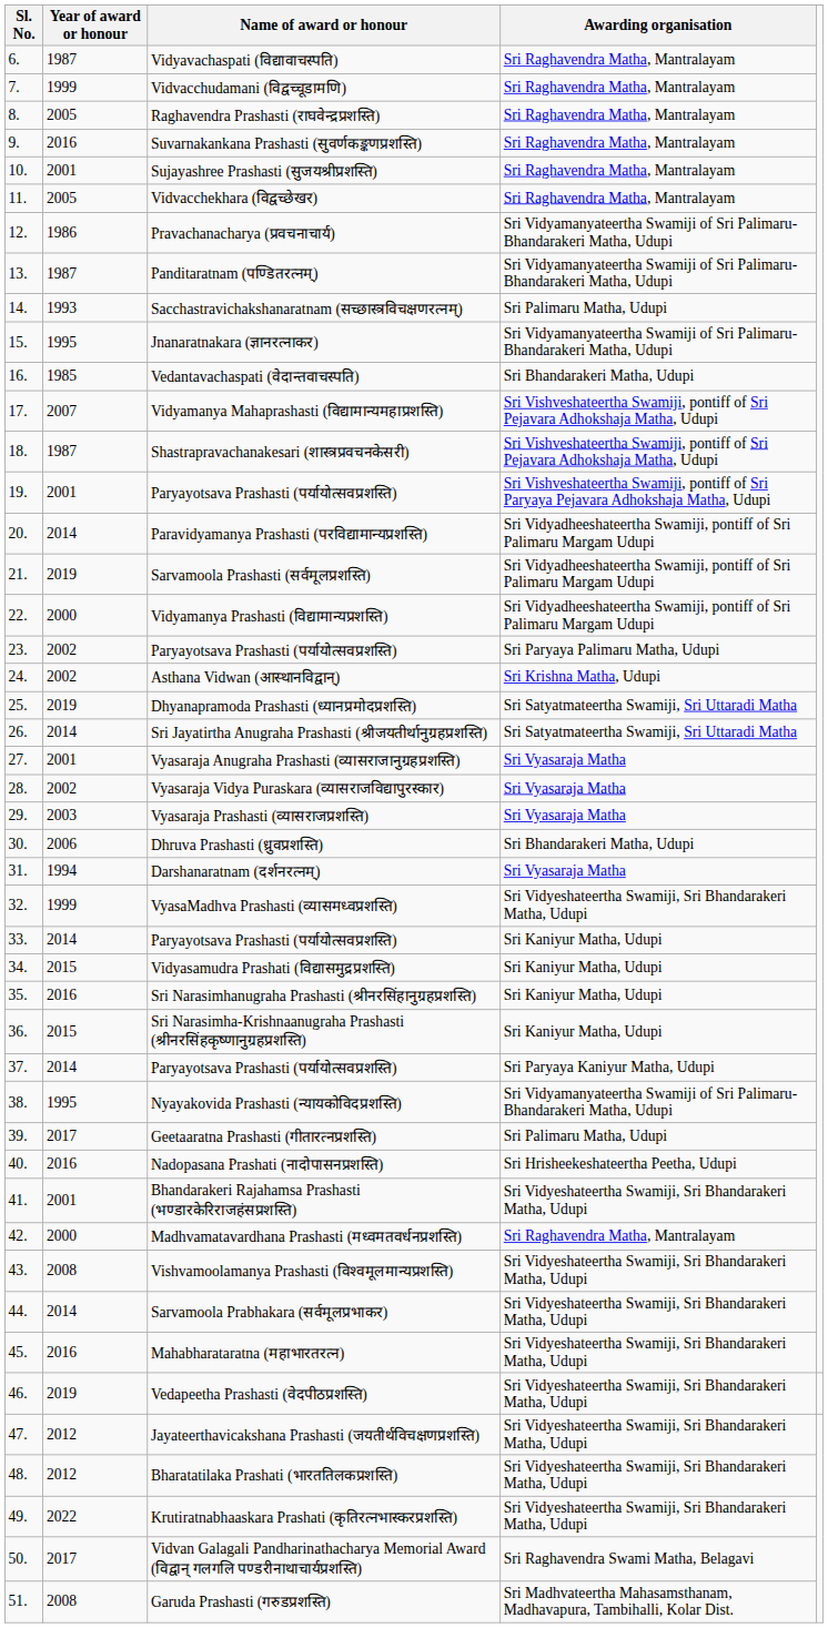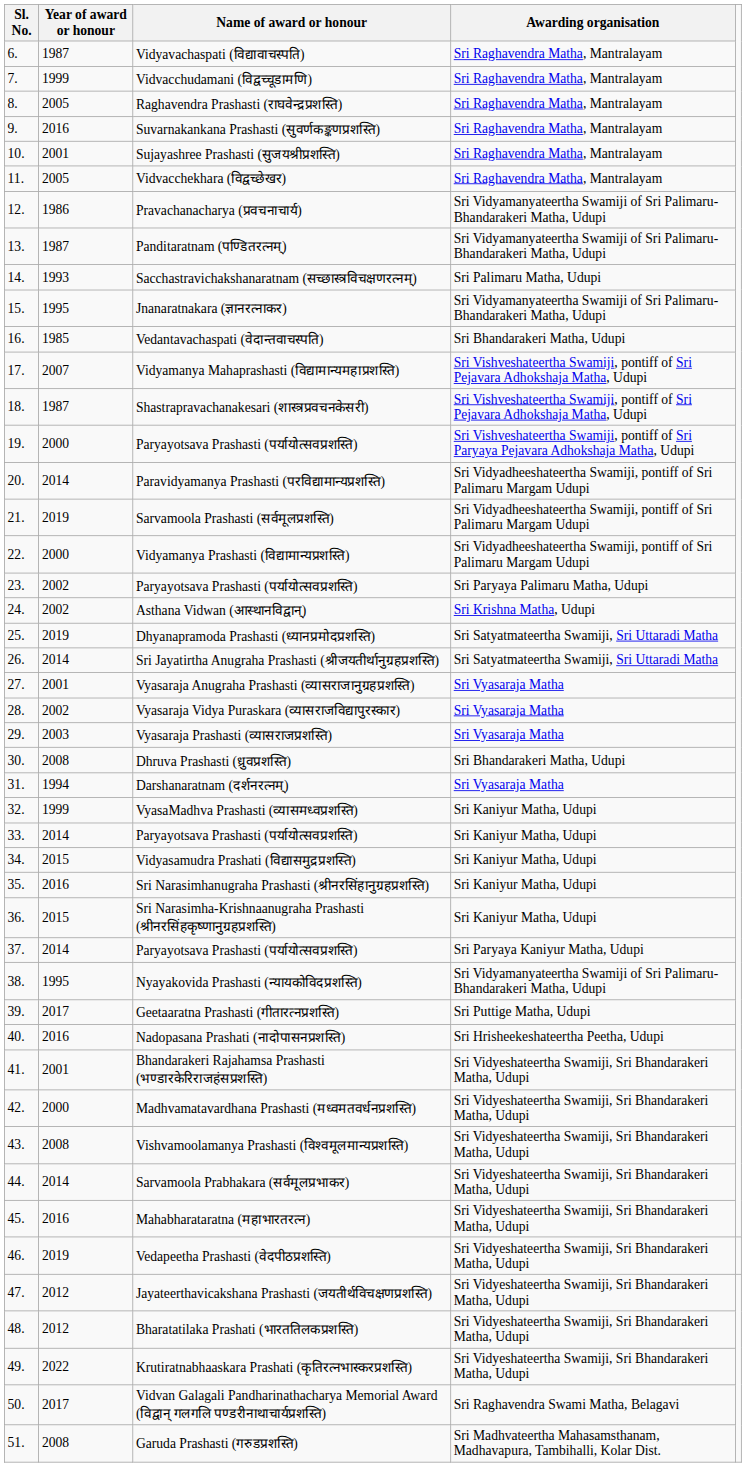 <table class="wikitable sortable">
 <tr>
 <th>Sl. No.</th>
 <th>Year of award or honour</th>
 <th>Name of award or honour</th>
 <th>Awarding organisation</th>
 </tr>
 <tr>
 <td>6.</td>
 <td>1987</td>
 <td>Vidyavachaspati (विद्यावाचस्पति)</td>
 <td><a href='#'>Sri Raghavendra Matha</a>, Mantralayam</td>
 </tr>
 <tr>
 <td>7.</td>
 <td>1999</td>
 <td>Vidvacchudamani (विद्वच्चूडामणि)</td>
 <td><a href='#'>Sri Raghavendra Matha</a>, Mantralayam</td>
 </tr>
 <tr>
 <td>8.</td>
 <td>2005</td>
 <td>Raghavendra Prashasti (राघवेन्द्रप्रशस्ति)</td>
 <td><a href='#'>Sri Raghavendra Matha</a>, Mantralayam</td>
 </tr>
 <tr>
 <td>9.</td>
 <td>2016</td>
 <td>Suvarnakankana Prashasti (सुवर्णकङ्कणप्रशस्ति)</td>
 <td><a href='#'>Sri Raghavendra Matha</a>, Mantralayam</td>
 </tr>
 <tr>
 <td>10.</td>
 <td>2001</td>
 <td>Sujayashree Prashasti (सुजयश्रीप्रशस्ति)</td>
 <td><a href='#'>Sri Raghavendra Matha</a>, Mantralayam</td>
 </tr>
 <tr>
 <td>11.</td>
 <td>2005</td>
 <td>Vidvacchekhara (विद्वच्छेखर)</td>
 <td><a href='#'>Sri Raghavendra Matha</a>, Mantralayam</td>
 </tr>
 <tr>
 <td>12.</td>
 <td>1986</td>
 <td>Pravachanacharya (प्रवचनाचार्य)</td>
 <td>Sri Vidyamanyateertha Swamiji of Sri Palimaru-Bhandarakeri Matha, Udupi</td>
 </tr>
 <tr>
 <td>13.</td>
 <td>1987</td>
 <td>Panditaratnam (पण्डितरत्नम्)</td>
 <td>Sri Vidyamanyateertha Swamiji of Sri Palimaru-Bhandarakeri Matha, Udupi</td>
 </tr>
 <tr>
 <td>14.</td>
 <td>1993</td>
 <td>Sacchastravichakshanaratnam (सच्छास्त्रविचक्षणरत्नम्)</td>
 <td>Sri Palimaru Matha, Udupi</td>
 </tr>
 <tr>
 <td>15.</td>
 <td>1995</td>
 <td>Jnanaratnakara (ज्ञानरत्नाकर)</td>
 <td>Sri Vidyamanyateertha Swamiji of Sri Palimaru-Bhandarakeri Matha, Udupi</td>
 </tr>
 <tr>
 <td>16.</td>
 <td>1985</td>
 <td>Vedantavachaspati (वेदान्तवाचस्पति)</td>
 <td>Sri Bhandarakeri Matha, Udupi</td>
 </tr>
 <tr>
 <td>17.</td>
 <td>2007</td>
 <td>Vidyamanya Mahaprashasti (विद्यामान्यमहाप्रशस्ति)</td>
 <td><a href='#'>Sri Vishveshateertha Swamiji</a>, pontiff of <a href='#'>Sri Pejavara Adhokshaja Matha</a>, Udupi</td>
 </tr>
 <tr>
 <td>18.</td>
 <td>1987</td>
 <td>Shastrapravachanakesari (शास्त्रप्रवचनकेसरी)</td>
 <td><a href='#'>Sri Vishveshateertha Swamiji</a>, pontiff of <a href='#'>Sri Pejavara Adhokshaja Matha</a>, Udupi</td>
 </tr>
 <tr>
 <td>19.</td>
-<td>2001</td>
+<td>2000</td>
 <td>Paryayotsava Prashasti (पर्यायोत्सवप्रशस्ति)</td>
 <td><a href='#'>Sri Vishveshateertha Swamiji</a>, pontiff of <a href='#'>Sri Paryaya Pejavara Adhokshaja Matha</a>, Udupi</td>
 </tr>
 <tr>
 <td>20.</td>
 <td>2014</td>
 <td>Paravidyamanya Prashasti (परविद्यामान्यप्रशस्ति)</td>
 <td>Sri Vidyadheeshateertha Swamiji, pontiff of Sri Palimaru Margam Udupi</td>
 </tr>
 <tr>
 <td>21.</td>
 <td>2019</td>
 <td>Sarvamoola Prashasti (सर्वमूलप्रशस्ति)</td>
 <td>Sri Vidyadheeshateertha Swamiji, pontiff of Sri Palimaru Margam Udupi</td>
 </tr>
 <tr>
 <td>22.</td>
 <td>2000</td>
 <td>Vidyamanya Prashasti (विद्यामान्यप्रशस्ति)</td>
 <td>Sri Vidyadheeshateertha Swamiji, pontiff of Sri Palimaru Margam Udupi</td>
 </tr>
 <tr>
 <td>23.</td>
 <td>2002</td>
 <td>Paryayotsava Prashasti (पर्यायोत्सवप्रशस्ति)</td>
 <td>Sri Paryaya Palimaru Matha, Udupi</td>
 </tr>
 <tr>
 <td>24.</td>
 <td>2002</td>
 <td>Asthana Vidwan (आस्थानविद्वान्)</td>
 <td><a href='#'>Sri Krishna Matha</a>, Udupi</td>
 </tr>
 <tr>
 <td>25.</td>
 <td>2019</td>
 <td>Dhyanapramoda Prashasti (ध्यानप्रमोदप्रशस्ति)</td>
 <td>Sri Satyatmateertha Swamiji, <a href='#'>Sri Uttaradi Matha</a></td>
 </tr>
 <tr>
 <td>26.</td>
 <td>2014</td>
 <td>Sri Jayatirtha Anugraha Prashasti (श्रीजयतीर्थानुग्रहप्रशस्ति)</td>
 <td>Sri Satyatmateertha Swamiji, <a href='#'>Sri Uttaradi Matha</a></td>
 </tr>
 <tr>
 <td>27.</td>
 <td>2001</td>
 <td>Vyasaraja Anugraha Prashasti (व्यासराजानुग्रहप्रशस्ति)</td>
 <td><a href='#'>Sri Vyasaraja Matha</a></td>
 </tr>
 <tr>
 <td>28.</td>
 <td>2002</td>
 <td>Vyasaraja Vidya Puraskara (व्यासराजविद्यापुरस्कार)</td>
 <td><a href='#'>Sri Vyasaraja Matha</a></td>
 </tr>
 <tr>
 <td>29.</td>
 <td>2003</td>
 <td>Vyasaraja Prashasti (व्यासराजप्रशस्ति)</td>
 <td><a href='#'>Sri Vyasaraja Matha</a></td>
 </tr>
 <tr>
 <td>30.</td>
-<td>2006</td>
+<td>2008</td>
 <td>Dhruva Prashasti (ध्रुवप्रशस्ति)</td>
 <td>Sri Bhandarakeri Matha, Udupi</td>
 </tr>
 <tr>
 <td>31.</td>
 <td>1994</td>
 <td>Darshanaratnam (दर्शनरत्नम्)</td>
 <td><a href='#'>Sri Vyasaraja Matha</a></td>
 </tr>
 <tr>
 <td>32.</td>
 <td>1999</td>
 <td>VyasaMadhva Prashasti (व्यासमध्वप्रशस्ति)</td>
-<td>Sri Vidyeshateertha Swamiji, Sri Bhandarakeri Matha, Udupi</td>
+<td>Sri Kaniyur Matha, Udupi</td>
 </tr>
 <tr>
 <td>33.</td>
 <td>2014</td>
 <td>Paryayotsava Prashasti (पर्यायोत्सवप्रशस्ति)</td>
 <td>Sri Kaniyur Matha, Udupi</td>
 </tr>
 <tr>
 <td>34.</td>
 <td>2015</td>
 <td>Vidyasamudra Prashati (विद्यासमुद्रप्रशस्ति)</td>
 <td>Sri Kaniyur Matha, Udupi</td>
 </tr>
 <tr>
 <td>35.</td>
 <td>2016</td>
 <td>Sri Narasimhanugraha Prashasti (श्रीनरसिंहानुग्रहप्रशस्ति)</td>
 <td>Sri Kaniyur Matha, Udupi</td>
 </tr>
 <tr>
 <td>36.</td>
 <td>2015</td>
 <td>Sri Narasimha-Krishnaanugraha Prashasti (श्रीनरसिंहकृष्णानुग्रहप्रशस्ति)</td>
 <td>Sri Kaniyur Matha, Udupi</td>
 </tr>
 <tr>
 <td>37.</td>
 <td>2014</td>
 <td>Paryayotsava Prashasti (पर्यायोत्सवप्रशस्ति)</td>
 <td>Sri Paryaya Kaniyur Matha, Udupi</td>
 </tr>
 <tr>
 <td>38.</td>
 <td>1995</td>
 <td>Nyayakovida Prashasti (न्यायकोविदप्रशस्ति)</td>
 <td>Sri Vidyamanyateertha Swamiji of Sri Palimaru-Bhandarakeri Matha, Udupi</td>
 </tr>
 <tr>
 <td>39.</td>
 <td>2017</td>
 <td>Geetaaratna Prashasti (गीतारत्नप्रशस्ति)</td>
-<td>Sri Palimaru Matha, Udupi</td>
+<td>Sri Puttige Matha, Udupi</td>
 </tr>
 <tr>
 <td>40.</td>
 <td>2016</td>
 <td>Nadopasana Prashati (नादोपासनप्रशस्ति)</td>
 <td>Sri Hrisheekeshateertha Peetha, Udupi</td>
 </tr>
 <tr>
 <td>41.</td>
 <td>2001</td>
 <td>Bhandarakeri Rajahamsa Prashasti (भण्डारकेरिराजहंसप्रशस्ति)</td>
 <td>Sri Vidyeshateertha Swamiji, Sri Bhandarakeri Matha, Udupi</td>
 </tr>
 <tr>
 <td>42.</td>
 <td>2000</td>
 <td>Madhvamatavardhana Prashasti (मध्वमतवर्धनप्रशस्ति)</td>
-<td><a href='#'>Sri Raghavendra Matha</a>, Mantralayam</td>
+<td>Sri Vidyeshateertha Swamiji, Sri Bhandarakeri Matha, Udupi</td>
 </tr>
 <tr>
 <td>43.</td>
 <td>2008</td>
 <td>Vishvamoolamanya Prashasti (विश्वमूलमान्यप्रशस्ति)</td>
 <td>Sri Vidyeshateertha Swamiji, Sri Bhandarakeri Matha, Udupi</td>
 </tr>
 <tr>
 <td>44.</td>
 <td>2014</td>
 <td>Sarvamoola Prabhakara (सर्वमूलप्रभाकर)</td>
 <td>Sri Vidyeshateertha Swamiji, Sri Bhandarakeri Matha, Udupi</td>
 </tr>
 <tr>
 <td>45.</td>
 <td>2016</td>
 <td>Mahabharataratna (महाभारतरत्न)</td>
 <td>Sri Vidyeshateertha Swamiji, Sri Bhandarakeri Matha, Udupi</td>
 </tr>
 <tr>
 <td>46.</td>
 <td>2019</td>
 <td>Vedapeetha Prashasti (वेदपीठप्रशस्ति)</td>
 <td>Sri Vidyeshateertha Swamiji, Sri Bhandarakeri Matha, Udupi</td>
 <td></td>
 </tr>
 <tr>
 <td>47.</td>
 <td>2012</td>
 <td>Jayateerthavicakshana Prashasti (जयतीर्थविचक्षणप्रशस्ति)</td>
 <td>Sri Vidyeshateertha Swamiji, Sri Bhandarakeri Matha, Udupi</td>
 </tr>
 <tr>
 <td>48.</td>
 <td>2012</td>
 <td>Bharatatilaka Prashati (भारततिलकप्रशस्ति)</td>
 <td>Sri Vidyeshateertha Swamiji, Sri Bhandarakeri Matha, Udupi</td>
 </tr>
 <tr>
 <td>49.</td>
 <td>2022</td>
 <td>Krutiratnabhaaskara Prashati (कृतिरत्नभास्करप्रशस्ति)</td>
 <td>Sri Vidyeshateertha Swamiji, Sri Bhandarakeri Matha, Udupi</td>
 </tr>
 <tr>
 <td>50.</td>
 <td>2017</td>
 <td>Vidvan Galagali Pandharinathacharya Memorial Award (विद्वान् गलगलि पण्डरीनाथाचार्यप्रशस्ति)</td>
 <td>Sri Raghavendra Swami Matha, Belagavi</td>
 </tr>
 <tr>
 <td>51.</td>
 <td>2008</td>
 <td>Garuda Prashasti (गरुडप्रशस्ति)</td>
 <td>Sri Madhvateertha Mahasamsthanam, Madhavapura, Tambihalli, Kolar Dist.</td>
 </tr>
 </table>
